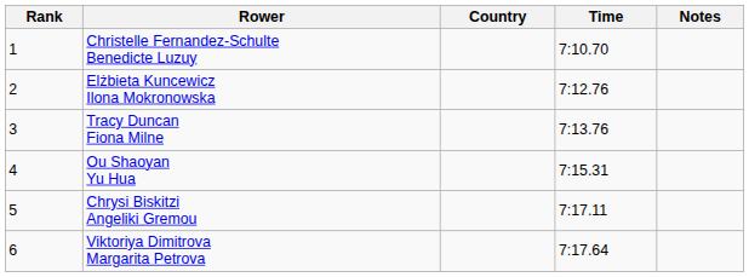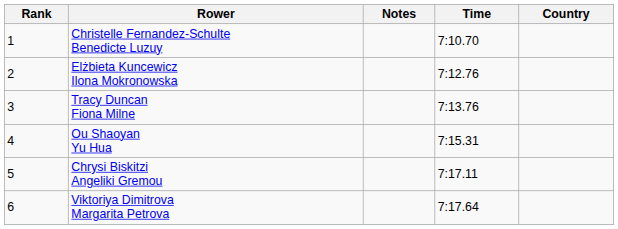 <table class="wikitable sortable" width=50%>
 <tr>
 <th>Rank</th>
 <th>Rower</th>
+<th>Notes</th>
+<th>Time</th>
 <th>Country</th>
-<th>Time</th>
-<th>Notes</th>
 </tr>
 <tr>
 <td>1</td>
 <td><a href='#'>Christelle Fernandez-Schulte</a><br><a href='#'>Benedicte Luzuy</a></td>
 <td></td>
 <td>7:10.70</td>
 <td></td>
 </tr>
 <tr>
 <td>2</td>
 <td><a href='#'>Elżbieta Kuncewicz</a><br><a href='#'>Ilona Mokronowska</a></td>
 <td></td>
 <td>7:12.76</td>
 <td></td>
 </tr>
 <tr>
 <td>3</td>
 <td><a href='#'>Tracy Duncan</a><br><a href='#'>Fiona Milne</a></td>
 <td></td>
 <td>7:13.76</td>
 <td></td>
 </tr>
 <tr>
 <td>4</td>
 <td><a href='#'>Ou Shaoyan</a><br><a href='#'>Yu Hua</a></td>
 <td></td>
 <td>7:15.31</td>
 <td></td>
 </tr>
 <tr>
 <td>5</td>
 <td><a href='#'>Chrysi Biskitzi</a><br><a href='#'>Angeliki Gremou</a></td>
 <td></td>
 <td>7:17.11</td>
 <td></td>
 </tr>
 <tr>
 <td>6</td>
 <td><a href='#'>Viktoriya Dimitrova</a><br><a href='#'>Margarita Petrova</a></td>
 <td></td>
 <td>7:17.64</td>
 <td></td>
 </tr>
 </table>
